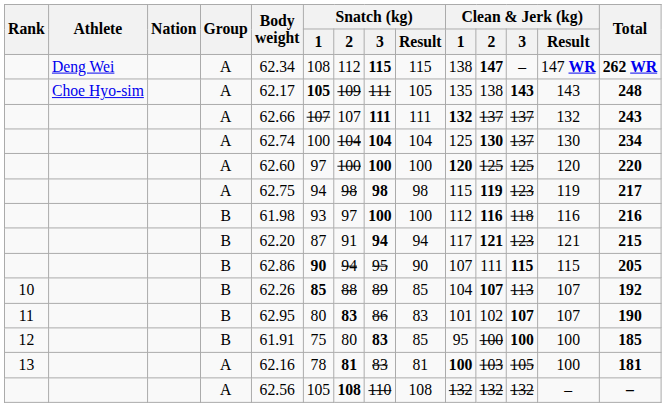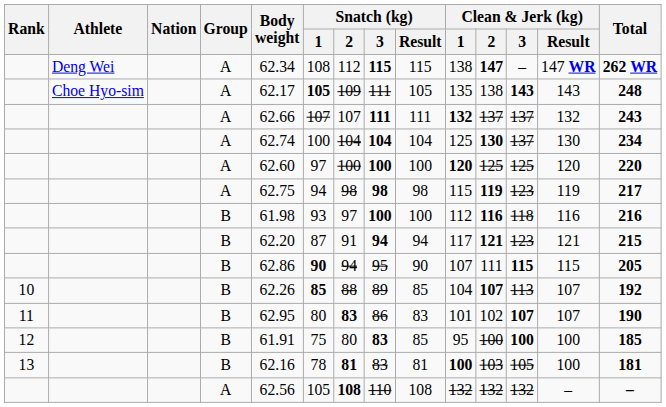 <table class="wikitable sortable" style="text-align:center;">
 <tr>
 <th rowspan=2>Rank</th>
 <th rowspan=2>Athlete</th>
 <th rowspan=2>Nation</th>
 <th rowspan=2>Group</th>
 <th rowspan=2>Body<br>weight</th>
 <th colspan=4>Snatch (kg)</th>
 <th colspan=4>Clean & Jerk (kg)</th>
 <th rowspan=2>Total</th>
 </tr>
 <tr>
 <th>1</th>
 <th>2</th>
 <th>3</th>
 <th>Result</th>
 <th>1</th>
 <th>2</th>
 <th>3</th>
 <th>Result</th>
 </tr>
 <tr>
 <td></td>
 <td align=left><a href='#'>Deng Wei</a></td>
 <td align=left></td>
 <td>A</td>
 <td>62.34</td>
 <td>108</td>
 <td>112</td>
 <td><strong>115</strong></td>
 <td>115</td>
 <td>138</td>
 <td><strong>147</strong></td>
 <td>–</td>
 <td>147 <strong><a href='#'>WR</a></strong></td>
 <td><strong>262</strong> <strong><a href='#'>WR</a></strong></td>
 </tr>
 <tr>
 <td></td>
 <td align=left><a href='#'>Choe Hyo-sim</a></td>
 <td align=left></td>
 <td>A</td>
 <td>62.17</td>
 <td><strong>105</strong></td>
 <td><s>109</s></td>
 <td><s>111</s></td>
 <td>105</td>
 <td>135</td>
 <td>138</td>
 <td><strong>143</strong></td>
 <td>143</td>
 <td><strong>248</strong></td>
 </tr>
 <tr>
 <td></td>
 <td align=left></td>
 <td align=left></td>
 <td>A</td>
 <td>62.66</td>
 <td><s>107</s></td>
 <td>107</td>
 <td><strong>111</strong></td>
 <td>111</td>
 <td><strong>132</strong></td>
 <td><s>137</s></td>
 <td><s>137</s></td>
 <td>132</td>
 <td><strong>243</strong></td>
 </tr>
 <tr>
 <td></td>
 <td align=left></td>
 <td align=left></td>
 <td>A</td>
 <td>62.74</td>
 <td>100</td>
 <td><s>104</s></td>
 <td><strong>104</strong></td>
 <td>104</td>
 <td>125</td>
 <td><strong>130</strong></td>
 <td><s>137</s></td>
 <td>130</td>
 <td><strong>234</strong></td>
 </tr>
 <tr>
 <td></td>
 <td align=left></td>
 <td align=left></td>
 <td>A</td>
 <td>62.60</td>
 <td>97</td>
 <td><s>100</s></td>
 <td><strong>100</strong></td>
 <td>100</td>
 <td><strong>120</strong></td>
 <td><s>125</s></td>
 <td><s>125</s></td>
 <td>120</td>
 <td><strong>220</strong></td>
 </tr>
 <tr>
 <td></td>
 <td align=left></td>
 <td align=left></td>
 <td>A</td>
 <td>62.75</td>
 <td>94</td>
 <td><s>98</s></td>
 <td><strong>98</strong></td>
 <td>98</td>
 <td>115</td>
 <td><strong>119</strong></td>
 <td><s>123</s></td>
 <td>119</td>
 <td><strong>217</strong></td>
 </tr>
 <tr>
 <td></td>
 <td align=left></td>
 <td align=left></td>
 <td>B</td>
 <td>61.98</td>
 <td>93</td>
 <td>97</td>
 <td><strong>100</strong></td>
 <td>100</td>
 <td>112</td>
 <td><strong>116</strong></td>
 <td><s>118</s></td>
 <td>116</td>
 <td><strong>216</strong></td>
 </tr>
 <tr>
 <td></td>
 <td align=left></td>
 <td align=left></td>
 <td>B</td>
 <td>62.20</td>
 <td>87</td>
 <td>91</td>
 <td><strong>94</strong></td>
 <td>94</td>
 <td>117</td>
 <td><strong>121</strong></td>
 <td><s>123</s></td>
 <td>121</td>
 <td><strong>215</strong></td>
 </tr>
 <tr>
 <td></td>
 <td align=left></td>
 <td align=left></td>
 <td>B</td>
 <td>62.86</td>
 <td><strong>90</strong></td>
 <td><s>94</s></td>
 <td><s>95</s></td>
 <td>90</td>
 <td>107</td>
 <td>111</td>
 <td><strong>115</strong></td>
 <td>115</td>
 <td><strong>205</strong></td>
 </tr>
 <tr>
 <td>10</td>
 <td align=left></td>
 <td align=left></td>
 <td>B</td>
 <td>62.26</td>
 <td><strong>85</strong></td>
 <td><s>88</s></td>
 <td><s>89</s></td>
 <td>85</td>
 <td>104</td>
 <td><strong>107</strong></td>
 <td><s>113</s></td>
 <td>107</td>
 <td><strong>192</strong></td>
 </tr>
 <tr>
 <td>11</td>
 <td align=left></td>
 <td align=left></td>
 <td>B</td>
 <td>62.95</td>
 <td>80</td>
 <td><strong>83</strong></td>
 <td><s>86</s></td>
 <td>83</td>
 <td>101</td>
 <td>102</td>
 <td><strong>107</strong></td>
 <td>107</td>
 <td><strong>190</strong></td>
 </tr>
 <tr>
 <td>12</td>
 <td align=left></td>
 <td align=left></td>
 <td>B</td>
 <td>61.91</td>
 <td>75</td>
 <td>80</td>
 <td><strong>83</strong></td>
 <td>85</td>
 <td>95</td>
 <td><s>100</s></td>
 <td><strong>100</strong></td>
 <td>100</td>
 <td><strong>185</strong></td>
 </tr>
 <tr>
 <td>13</td>
 <td align=left></td>
 <td align=left></td>
-<td>A</td>
+<td>B</td>
 <td>62.16</td>
 <td>78</td>
 <td><strong>81</strong></td>
 <td><s>83</s></td>
 <td>81</td>
 <td><strong>100</strong></td>
 <td><s>103</s></td>
 <td><s>105</s></td>
 <td>100</td>
 <td><strong>181</strong></td>
 </tr>
 <tr>
 <td></td>
 <td align=left></td>
 <td align=left></td>
 <td>A</td>
 <td>62.56</td>
 <td>105</td>
 <td><strong>108</strong></td>
 <td><s>110</s></td>
 <td>108</td>
 <td><s>132</s></td>
 <td><s>132</s></td>
 <td><s>132</s></td>
 <td>–</td>
 <td><strong>–</strong></td>
 </tr>
 </table>
